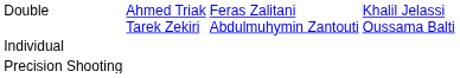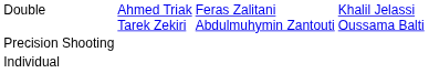 <table>
 <tr>
 <td>Double</td>
 <td><br><a href='#'>Ahmed Triak</a><br><a href='#'>Tarek Zekiri</a></td>
 <td><br><a href='#'>Feras Zalitani</a><br><a href='#'>Abdulmuhymin Zantouti</a></td>
 <td><br><a href='#'>Khalil Jelassi</a><br><a href='#'>Oussama Balti</a></td>
 </tr>
 <tr>
+<td>Precision Shooting</td>
+<td></td>
+<td></td>
+<td></td>
+</tr>
+<tr>
 <td>Individual</td>
 <td></td>
 <td></td>
 <td></td>
 </tr>
-<tr>
-<td>Precision Shooting</td>
-<td></td>
-<td></td>
-<td></td>
-</tr>
 </table>
